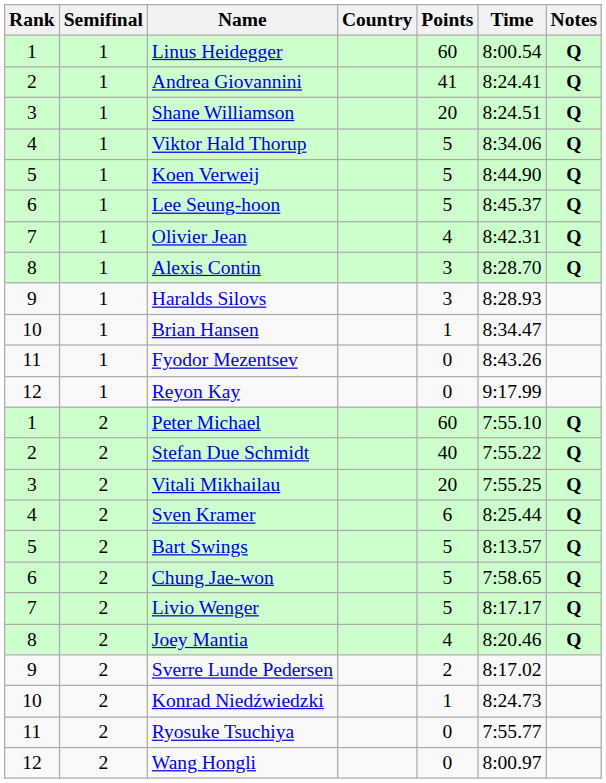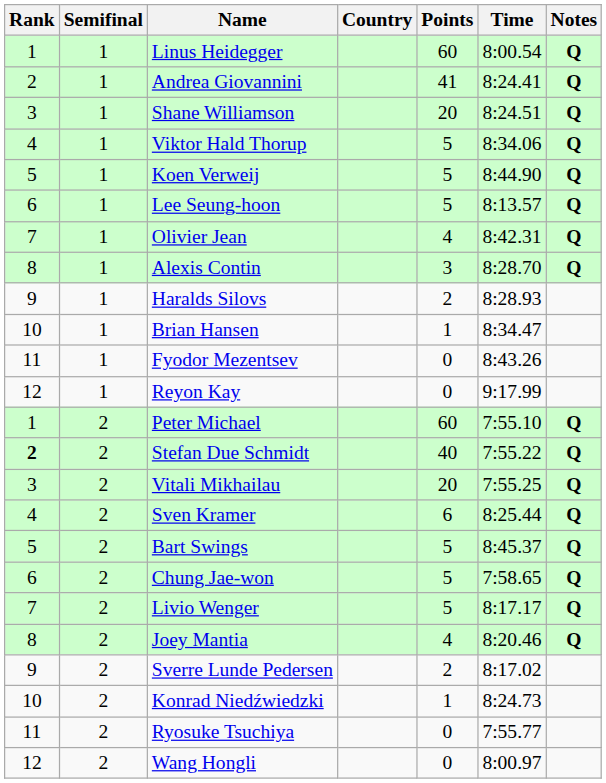 <table class="wikitable sortable" style="text-align:center">
 <tr>
 <th>Rank</th>
 <th>Semifinal</th>
 <th>Name</th>
 <th>Country</th>
 <th>Points</th>
 <th>Time</th>
 <th>Notes</th>
 </tr>
 <tr bgcolor="#ccffcc">
 <td>1</td>
 <td>1</td>
 <td align="left"><a href='#'>Linus Heidegger</a></td>
 <td align="left"></td>
 <td>60</td>
 <td>8:00.54</td>
 <td><strong>Q</strong></td>
 </tr>
 <tr bgcolor="#ccffcc">
 <td>2</td>
 <td>1</td>
 <td align="left"><a href='#'>Andrea Giovannini</a></td>
 <td align="left"></td>
 <td>41</td>
 <td>8:24.41</td>
 <td><strong>Q</strong></td>
 </tr>
 <tr bgcolor="#ccffcc">
 <td>3</td>
 <td>1</td>
 <td align="left"><a href='#'>Shane Williamson</a></td>
 <td align="left"></td>
 <td>20</td>
 <td>8:24.51</td>
 <td><strong>Q</strong></td>
 </tr>
 <tr bgcolor="#ccffcc">
 <td>4</td>
 <td>1</td>
 <td align="left"><a href='#'>Viktor Hald Thorup</a></td>
 <td align="left"></td>
 <td>5</td>
 <td>8:34.06</td>
 <td><strong>Q</strong></td>
 </tr>
 <tr bgcolor="#ccffcc">
 <td>5</td>
 <td>1</td>
 <td align="left"><a href='#'>Koen Verweij</a></td>
 <td align="left"></td>
 <td>5</td>
 <td>8:44.90</td>
 <td><strong>Q</strong></td>
 </tr>
 <tr bgcolor="#ccffcc">
 <td>6</td>
 <td>1</td>
 <td align="left"><a href='#'>Lee Seung-hoon</a></td>
 <td align="left"></td>
 <td>5</td>
-<td>8:45.37</td>
+<td>8:13.57</td>
 <td><strong>Q</strong></td>
 </tr>
 <tr bgcolor="#ccffcc">
 <td>7</td>
 <td>1</td>
 <td align="left"><a href='#'>Olivier Jean</a></td>
 <td align="left"></td>
 <td>4</td>
 <td>8:42.31</td>
 <td><strong>Q</strong></td>
 </tr>
 <tr bgcolor="#ccffcc">
 <td>8</td>
 <td>1</td>
 <td align="left"><a href='#'>Alexis Contin </a></td>
 <td align="left"></td>
 <td>3</td>
 <td>8:28.70</td>
 <td><strong>Q</strong></td>
 </tr>
 <tr>
 <td>9</td>
 <td>1</td>
 <td align="left"><a href='#'>Haralds Silovs</a></td>
 <td align="left"></td>
-<td>3</td>
+<td>2</td>
 <td>8:28.93</td>
 <td></td>
 </tr>
 <tr>
 <td>10</td>
 <td>1</td>
 <td align="left"><a href='#'>Brian Hansen</a></td>
 <td align="left"></td>
 <td>1</td>
 <td>8:34.47</td>
 <td></td>
 </tr>
 <tr>
 <td>11</td>
 <td>1</td>
 <td align="left"><a href='#'>Fyodor Mezentsev</a></td>
 <td align="left"></td>
 <td>0</td>
 <td>8:43.26</td>
 <td></td>
 </tr>
 <tr>
 <td>12</td>
 <td>1</td>
 <td align="left"><a href='#'>Reyon Kay</a></td>
 <td align="left"></td>
 <td>0</td>
 <td>9:17.99</td>
 <td></td>
 </tr>
 <tr bgcolor="#ccffcc">
 <td>1</td>
 <td>2</td>
 <td align="left"><a href='#'>Peter Michael</a></td>
 <td align="left"></td>
 <td>60</td>
 <td>7:55.10</td>
 <td><strong>Q</strong></td>
 </tr>
 <tr bgcolor="#ccffcc">
-<td>2</td>
+<td><strong>2</strong></td>
 <td>2</td>
 <td align="left"><a href='#'>Stefan Due Schmidt</a></td>
 <td align="left"></td>
 <td>40</td>
 <td>7:55.22</td>
 <td><strong>Q</strong></td>
 </tr>
 <tr bgcolor="#ccffcc">
 <td>3</td>
 <td>2</td>
 <td align="left"><a href='#'>Vitali Mikhailau</a></td>
 <td align="left"></td>
 <td>20</td>
 <td>7:55.25</td>
 <td><strong>Q</strong></td>
 </tr>
 <tr bgcolor="#ccffcc">
 <td>4</td>
 <td>2</td>
 <td align="left"><a href='#'>Sven Kramer</a></td>
 <td align="left"></td>
 <td>6</td>
 <td>8:25.44</td>
 <td><strong>Q</strong></td>
 </tr>
 <tr bgcolor="#ccffcc">
 <td>5</td>
 <td>2</td>
 <td align="left"><a href='#'>Bart Swings</a></td>
 <td align="left"></td>
 <td>5</td>
-<td>8:13.57</td>
+<td>8:45.37</td>
 <td><strong>Q</strong></td>
 </tr>
 <tr bgcolor="#ccffcc">
 <td>6</td>
 <td>2</td>
 <td align="left"><a href='#'>Chung Jae-won</a></td>
 <td align="left"></td>
 <td>5</td>
 <td>7:58.65</td>
 <td><strong>Q</strong></td>
 </tr>
 <tr bgcolor="#ccffcc">
 <td>7</td>
 <td>2</td>
 <td align="left"><a href='#'>Livio Wenger</a></td>
 <td align="left"></td>
 <td>5</td>
 <td>8:17.17</td>
 <td><strong>Q</strong></td>
 </tr>
 <tr bgcolor="#ccffcc">
 <td>8</td>
 <td>2</td>
 <td align="left"><a href='#'>Joey Mantia</a></td>
 <td align="left"></td>
 <td>4</td>
 <td>8:20.46</td>
 <td><strong>Q</strong></td>
 </tr>
 <tr>
 <td>9</td>
 <td>2</td>
 <td align="left"><a href='#'>Sverre Lunde Pedersen</a></td>
 <td align="left"></td>
 <td>2</td>
 <td>8:17.02</td>
 <td></td>
 </tr>
 <tr>
 <td>10</td>
 <td>2</td>
 <td align="left"><a href='#'>Konrad Niedźwiedzki</a></td>
 <td align="left"></td>
 <td>1</td>
 <td>8:24.73</td>
 <td></td>
 </tr>
 <tr>
 <td>11</td>
 <td>2</td>
 <td align="left"><a href='#'>Ryosuke Tsuchiya</a></td>
 <td align="left"></td>
 <td>0</td>
 <td>7:55.77</td>
 <td></td>
 </tr>
 <tr>
 <td>12</td>
 <td>2</td>
 <td align="left"><a href='#'>Wang Hongli</a></td>
 <td align="left"></td>
 <td>0</td>
 <td>8:00.97</td>
 <td></td>
 </tr>
 </table>
